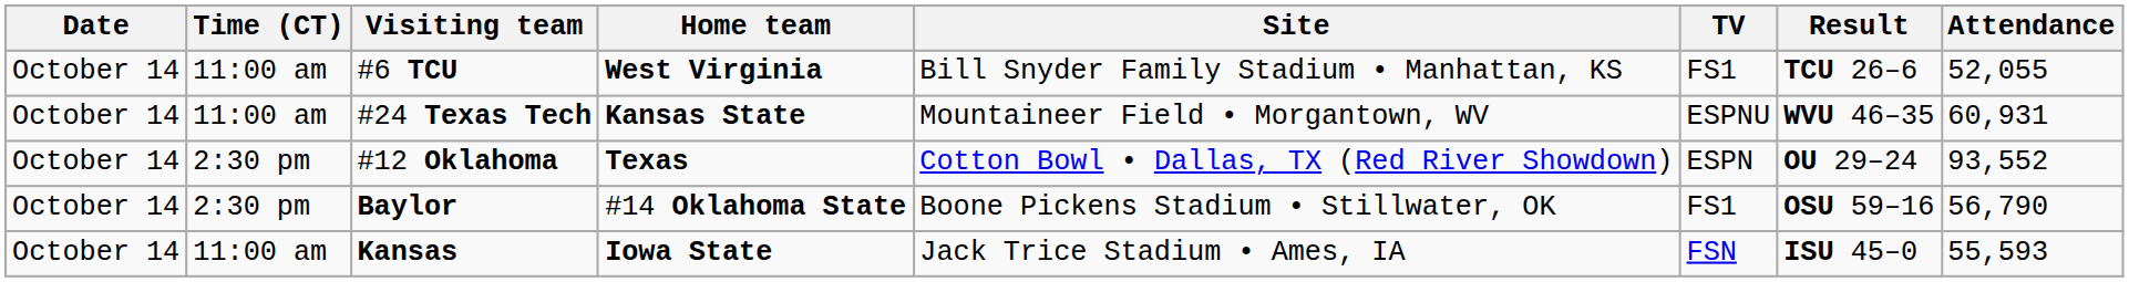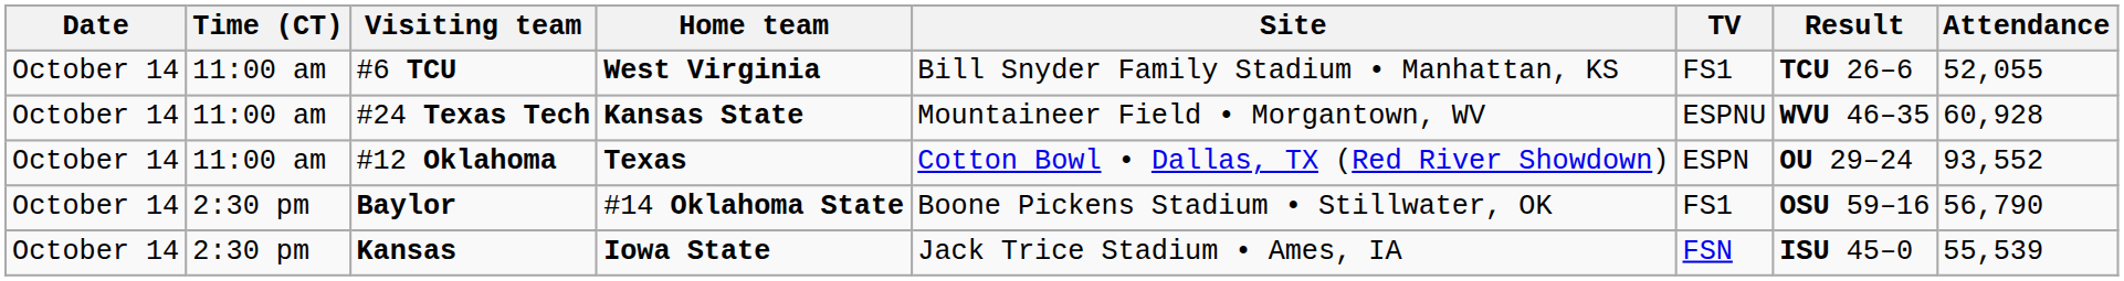 <table class="wikitable" style="font-size:95%;">
 <tr>
 <th>Date</th>
 <th>Time (CT)</th>
 <th>Visiting team</th>
 <th>Home team</th>
 <th>Site</th>
 <th>TV</th>
 <th>Result</th>
 <th>Attendance</th>
 </tr>
 <tr bgcolor=>
 <td>October 14</td>
 <td>11:00 am</td>
 <td>#6 <strong>TCU</strong></td>
 <td><strong>West Virginia</strong></td>
 <td>Bill Snyder Family Stadium • Manhattan, KS</td>
 <td>FS1</td>
 <td><strong>TCU</strong> 26–6</td>
 <td>52,055</td>
 </tr>
 <tr bgcolor=>
 <td>October 14</td>
 <td>11:00 am</td>
 <td>#24 <strong>Texas Tech</strong></td>
 <td><strong>Kansas State</strong></td>
 <td>Mountaineer Field • Morgantown, WV</td>
 <td>ESPNU</td>
 <td><strong>WVU</strong> 46–35</td>
-<td>60,931</td>
+<td>60,928</td>
 </tr>
 <tr bgcolor=>
 <td>October 14</td>
-<td>2:30 pm</td>
+<td>11:00 am</td>
 <td>#12 <strong>Oklahoma</strong></td>
 <td><strong>Texas</strong></td>
 <td><a href='#'>Cotton Bowl</a> • <a href='#'>Dallas, TX</a> (<a href='#'>Red River Showdown</a>)</td>
 <td>ESPN</td>
 <td><strong>OU</strong> 29–24</td>
 <td>93,552</td>
 </tr>
 <tr bgcolor=>
 <td>October 14</td>
 <td>2:30 pm</td>
 <td><strong>Baylor</strong></td>
 <td>#14 <strong>Oklahoma State</strong></td>
 <td>Boone Pickens Stadium • Stillwater, OK</td>
 <td>FS1</td>
 <td><strong>OSU</strong> 59–16</td>
 <td>56,790</td>
 </tr>
 <tr bgcolor=>
 <td>October 14</td>
-<td>11:00 am</td>
+<td>2:30 pm</td>
 <td><strong>Kansas</strong></td>
 <td><strong>Iowa State</strong></td>
 <td>Jack Trice Stadium • Ames, IA</td>
 <td><a href='#'>FSN</a></td>
 <td><strong>ISU</strong> 45–0</td>
-<td>55,593</td>
+<td>55,539</td>
 </tr>
 </table>
